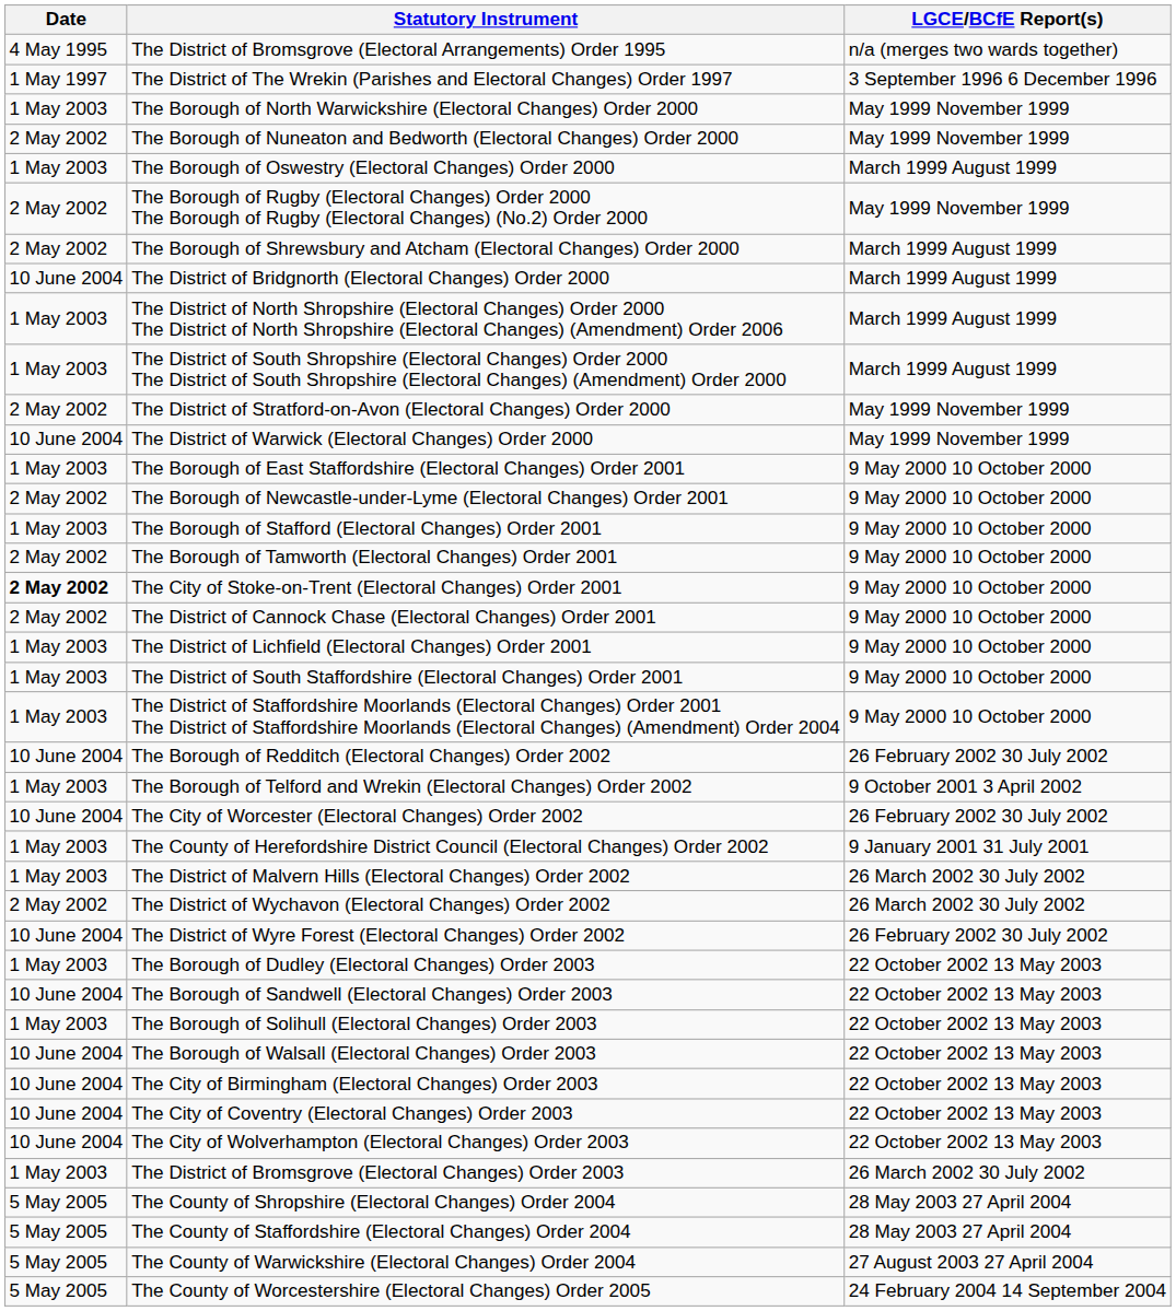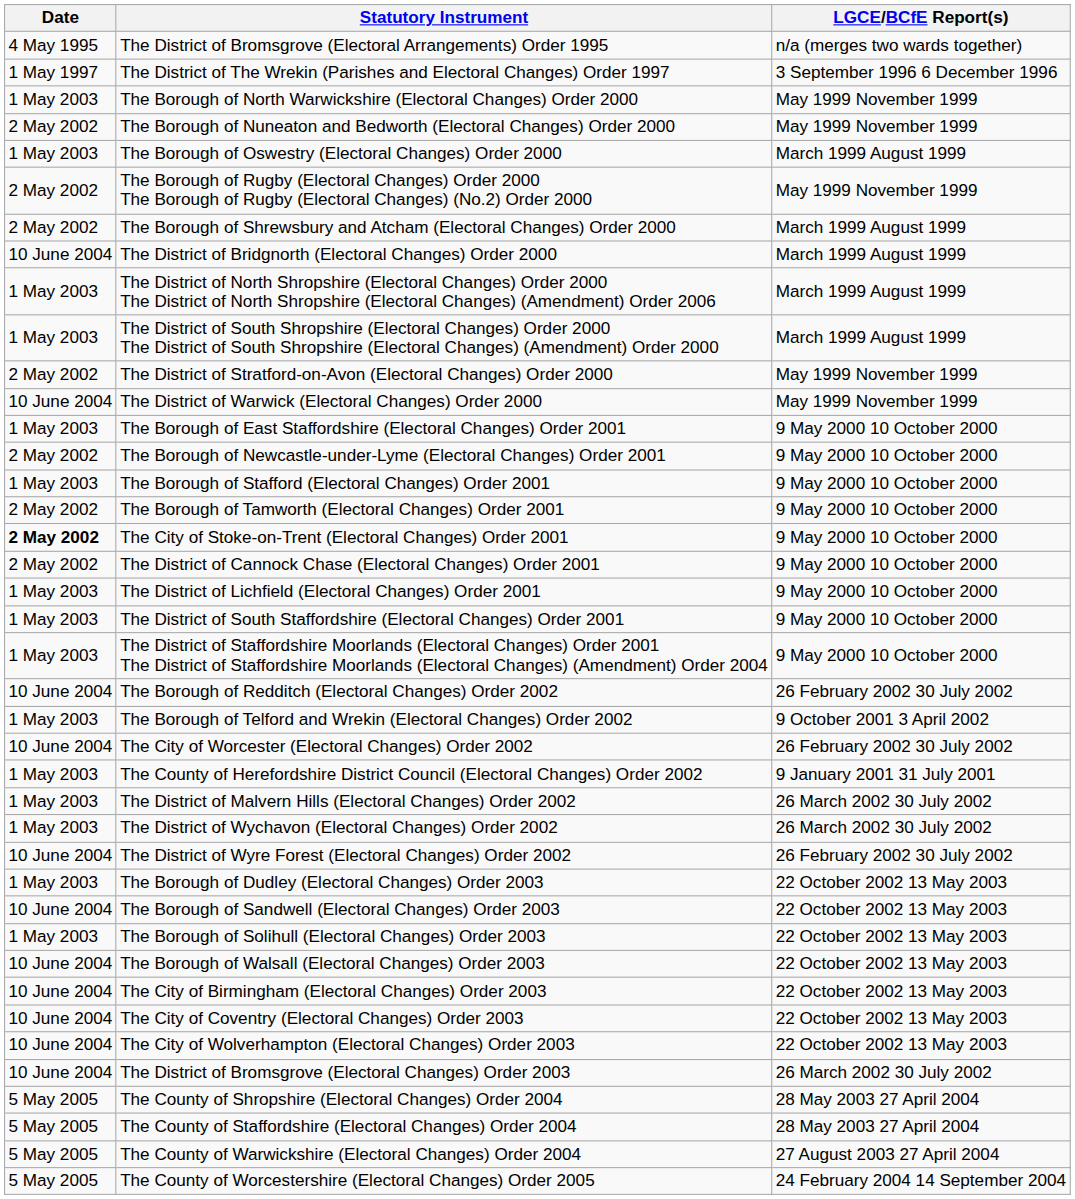 <table class="wikitable sortable">
 <tr>
 <th>Date</th>
 <th><a href='#'>Statutory Instrument</a></th>
 <th><a href='#'>LGCE</a>/<a href='#'>BCfE</a> Report(s)</th>
 </tr>
 <tr>
 <td>4 May 1995</td>
 <td>The District of Bromsgrove (Electoral Arrangements) Order 1995</td>
 <td>n/a (merges two wards together)</td>
 </tr>
 <tr>
 <td>1 May 1997</td>
 <td>The District of The Wrekin (Parishes and Electoral Changes) Order 1997</td>
 <td> 3 September 1996  6 December 1996</td>
 </tr>
 <tr>
 <td>1 May 2003</td>
 <td>The Borough of North Warwickshire (Electoral Changes) Order 2000</td>
 <td> May 1999  November 1999</td>
 </tr>
 <tr>
 <td>2 May 2002</td>
 <td>The Borough of Nuneaton and Bedworth (Electoral Changes) Order 2000</td>
 <td> May 1999  November 1999</td>
 </tr>
 <tr>
 <td>1 May 2003</td>
 <td>The Borough of Oswestry (Electoral Changes) Order 2000</td>
 <td> March 1999  August 1999</td>
 </tr>
 <tr>
 <td>2 May 2002</td>
 <td>The Borough of Rugby (Electoral Changes) Order 2000<br>The Borough of Rugby (Electoral Changes) (No.2) Order 2000</td>
 <td> May 1999  November 1999</td>
 </tr>
 <tr>
 <td>2 May 2002</td>
 <td>The Borough of Shrewsbury and Atcham (Electoral Changes) Order 2000</td>
 <td> March 1999  August 1999</td>
 </tr>
 <tr>
 <td>10 June 2004</td>
 <td>The District of Bridgnorth (Electoral Changes) Order 2000</td>
 <td> March 1999  August 1999</td>
 </tr>
 <tr>
 <td>1 May 2003</td>
 <td>The District of North Shropshire (Electoral Changes) Order 2000<br>The District of North Shropshire (Electoral Changes) (Amendment) Order 2006</td>
 <td> March 1999  August 1999</td>
 </tr>
 <tr>
 <td>1 May 2003</td>
 <td>The District of South Shropshire (Electoral Changes) Order 2000<br>The District of South Shropshire (Electoral Changes) (Amendment) Order 2000</td>
 <td> March 1999  August 1999</td>
 </tr>
 <tr>
 <td>2 May 2002</td>
 <td>The District of Stratford-on-Avon (Electoral Changes) Order 2000</td>
 <td> May 1999  November 1999</td>
 </tr>
 <tr>
 <td>10 June 2004</td>
 <td>The District of Warwick (Electoral Changes) Order 2000</td>
 <td> May 1999  November 1999</td>
 </tr>
 <tr>
 <td>1 May 2003</td>
 <td>The Borough of East Staffordshire (Electoral Changes) Order 2001</td>
 <td> 9 May 2000  10 October 2000</td>
 </tr>
 <tr>
 <td>2 May 2002</td>
 <td>The Borough of Newcastle-under-Lyme (Electoral Changes) Order 2001</td>
 <td> 9 May 2000  10 October 2000</td>
 </tr>
 <tr>
 <td>1 May 2003</td>
 <td>The Borough of Stafford (Electoral Changes) Order 2001</td>
 <td> 9 May 2000  10 October 2000</td>
 </tr>
 <tr>
 <td>2 May 2002</td>
 <td>The Borough of Tamworth (Electoral Changes) Order 2001</td>
 <td> 9 May 2000  10 October 2000</td>
 </tr>
 <tr>
 <td><strong>2 May 2002</strong></td>
 <td>The City of Stoke-on-Trent (Electoral Changes) Order 2001</td>
 <td> 9 May 2000  10 October 2000</td>
 </tr>
 <tr>
 <td>2 May 2002</td>
 <td>The District of Cannock Chase (Electoral Changes) Order 2001</td>
 <td> 9 May 2000  10 October 2000</td>
 </tr>
 <tr>
 <td>1 May 2003</td>
 <td>The District of Lichfield (Electoral Changes) Order 2001</td>
 <td> 9 May 2000  10 October 2000</td>
 </tr>
 <tr>
 <td>1 May 2003</td>
 <td>The District of South Staffordshire (Electoral Changes) Order 2001</td>
 <td> 9 May 2000  10 October 2000</td>
 </tr>
 <tr>
 <td>1 May 2003</td>
 <td>The District of Staffordshire Moorlands (Electoral Changes) Order 2001<br>The District of Staffordshire Moorlands (Electoral Changes) (Amendment) Order 2004</td>
 <td> 9 May 2000  10 October 2000</td>
 </tr>
 <tr>
 <td>10 June 2004</td>
 <td>The Borough of Redditch (Electoral Changes) Order 2002</td>
 <td> 26 February 2002  30 July 2002</td>
 </tr>
 <tr>
 <td>1 May 2003</td>
 <td>The Borough of Telford and Wrekin (Electoral Changes) Order 2002</td>
 <td> 9 October 2001  3 April 2002</td>
 </tr>
 <tr>
 <td>10 June 2004</td>
 <td>The City of Worcester (Electoral Changes) Order 2002</td>
 <td> 26 February 2002  30 July 2002</td>
 </tr>
 <tr>
 <td>1 May 2003</td>
 <td>The County of Herefordshire District Council (Electoral Changes) Order 2002</td>
 <td> 9 January 2001  31 July 2001</td>
 </tr>
 <tr>
 <td>1 May 2003</td>
 <td>The District of Malvern Hills (Electoral Changes) Order 2002</td>
 <td> 26 March 2002  30 July 2002</td>
 </tr>
 <tr>
-<td>2 May 2002</td>
+<td>1 May 2003</td>
 <td>The District of Wychavon (Electoral Changes) Order 2002</td>
 <td> 26 March 2002  30 July 2002</td>
 </tr>
 <tr>
 <td>10 June 2004</td>
 <td>The District of Wyre Forest (Electoral Changes) Order 2002</td>
 <td> 26 February 2002  30 July 2002</td>
 </tr>
 <tr>
 <td>1 May 2003</td>
 <td>The Borough of Dudley (Electoral Changes) Order 2003</td>
 <td> 22 October 2002  13 May 2003</td>
 </tr>
 <tr>
 <td>10 June 2004</td>
 <td>The Borough of Sandwell (Electoral Changes) Order 2003</td>
 <td> 22 October 2002  13 May 2003</td>
 </tr>
 <tr>
 <td>1 May 2003</td>
 <td>The Borough of Solihull (Electoral Changes) Order 2003</td>
 <td> 22 October 2002  13 May 2003</td>
 </tr>
 <tr>
 <td>10 June 2004</td>
 <td>The Borough of Walsall (Electoral Changes) Order 2003</td>
 <td> 22 October 2002  13 May 2003</td>
 </tr>
 <tr>
 <td>10 June 2004</td>
 <td>The City of Birmingham (Electoral Changes) Order 2003</td>
 <td> 22 October 2002  13 May 2003</td>
 </tr>
 <tr>
 <td>10 June 2004</td>
 <td>The City of Coventry (Electoral Changes) Order 2003</td>
 <td> 22 October 2002  13 May 2003</td>
 </tr>
 <tr>
 <td>10 June 2004</td>
 <td>The City of Wolverhampton (Electoral Changes) Order 2003</td>
 <td> 22 October 2002  13 May 2003</td>
 </tr>
 <tr>
-<td>1 May 2003</td>
+<td>10 June 2004</td>
 <td>The District of Bromsgrove (Electoral Changes) Order 2003</td>
 <td> 26 March 2002  30 July 2002</td>
 </tr>
 <tr>
 <td>5 May 2005</td>
 <td>The County of Shropshire (Electoral Changes) Order 2004</td>
 <td> 28 May 2003  27 April 2004</td>
 </tr>
 <tr>
 <td>5 May 2005</td>
 <td>The County of Staffordshire (Electoral Changes) Order 2004</td>
 <td> 28 May 2003  27 April 2004</td>
 </tr>
 <tr>
 <td>5 May 2005</td>
 <td>The County of Warwickshire (Electoral Changes) Order 2004</td>
 <td> 27 August 2003  27 April 2004</td>
 </tr>
 <tr>
 <td>5 May 2005</td>
 <td>The County of Worcestershire (Electoral Changes) Order 2005</td>
 <td> 24 February 2004  14 September 2004</td>
 </tr>
 </table>
